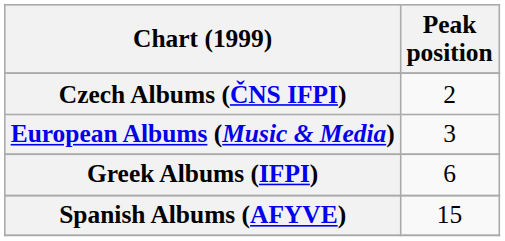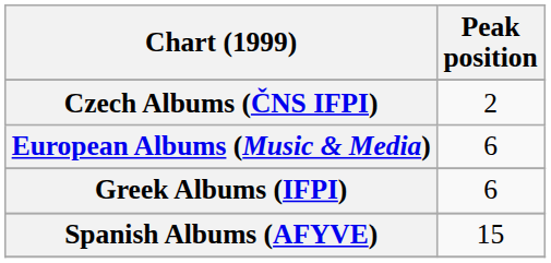 <table class="wikitable sortable plainrowheaders" style="text-align:center">
 <tr>
 <th scope="col">Chart (1999)</th>
 <th scope="col">Peak<br>position</th>
 </tr>
 <tr>
 </tr>
 <tr>
 <th scope="row">Czech Albums (<a href='#'>ČNS IFPI</a>)</th>
 <td>2</td>
 </tr>
 <tr>
 <th scope="row"><a href='#'>European Albums</a> (<em><a href='#'>Music & Media</a></em>)</th>
-<td>3</td>
+<td>6</td>
 </tr>
 <tr>
 </tr>
 <tr>
 </tr>
 <tr>
 </tr>
 <tr>
 <th scope="row">Greek Albums (<a href='#'>IFPI</a>)</th>
 <td>6</td>
 </tr>
 <tr>
 </tr>
 <tr>
 </tr>
 <tr>
 <th scope="row">Spanish Albums (<a href='#'>AFYVE</a>)</th>
 <td>15</td>
 </tr>
 <tr>
 </tr>
 <tr>
 </tr>
 </table>
